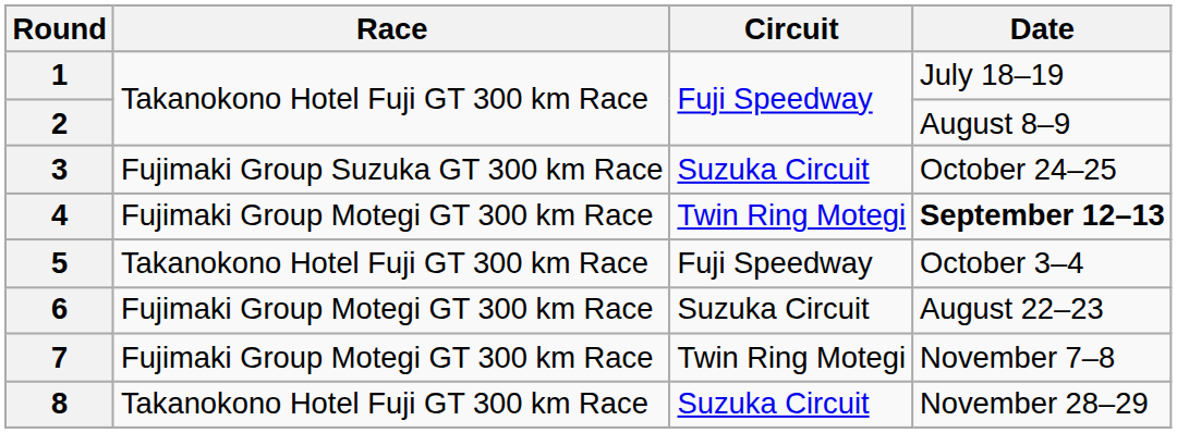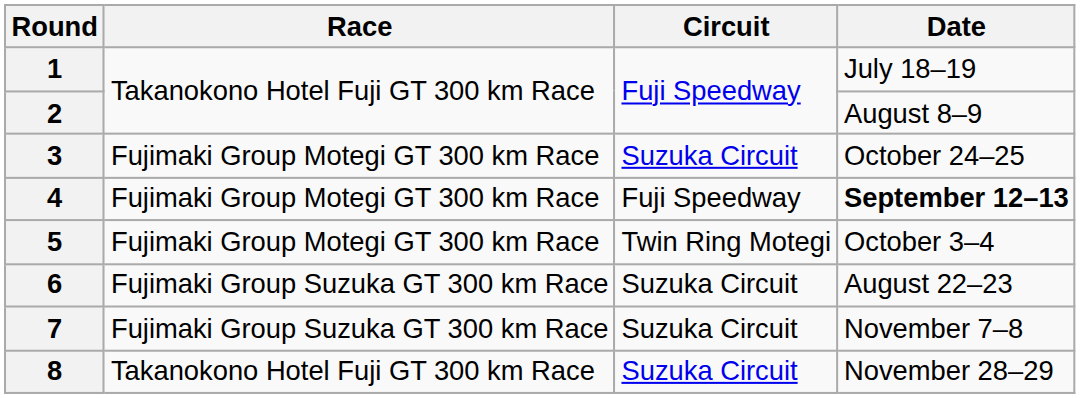 <table class="wikitable" style="font-size: 85%;">
 <tr>
 <th>Round</th>
 <th>Race</th>
 <th>Circuit</th>
 <th>Date</th>
 </tr>
 <tr>
 <th>1</th>
 <td rowspan="2">Takanokono Hotel Fuji GT 300 km Race</td>
 <td rowspan=2> <a href='#'>Fuji Speedway</a></td>
 <td>July 18–19</td>
 </tr>
 <tr>
 <th>2</th>
 <td>August 8–9</td>
 </tr>
 <tr>
 <th>3</th>
-<td>Fujimaki Group Suzuka GT 300 km Race</td>
+<td>Fujimaki Group Motegi GT 300 km Race</td>
 <td> <a href='#'>Suzuka Circuit</a></td>
 <td>October 24–25</td>
 </tr>
 <tr>
 <th>4</th>
 <td>Fujimaki Group Motegi GT 300 km Race</td>
-<td> <a href='#'>Twin Ring Motegi</a></td>
+<td> Fuji Speedway</td>
 <td><strong>September 12–13</strong></td>
 </tr>
 <tr>
 <th>5</th>
-<td>Takanokono Hotel Fuji GT 300 km Race</td>
-<td> Fuji Speedway</td>
+<td>Fujimaki Group Motegi GT 300 km Race</td>
+<td> Twin Ring Motegi</td>
 <td>October 3–4</td>
 </tr>
 <tr>
 <th>6</th>
-<td>Fujimaki Group Motegi GT 300 km Race</td>
+<td>Fujimaki Group Suzuka GT 300 km Race</td>
 <td> Suzuka Circuit</td>
 <td>August 22–23</td>
 </tr>
 <tr>
 <th>7</th>
-<td>Fujimaki Group Motegi GT 300 km Race</td>
-<td> Twin Ring Motegi</td>
+<td>Fujimaki Group Suzuka GT 300 km Race</td>
+<td> Suzuka Circuit</td>
 <td>November 7–8</td>
 </tr>
 <tr>
 <th>8</th>
 <td>Takanokono Hotel Fuji GT 300 km Race</td>
 <td> <a href='#'>Suzuka Circuit</a></td>
 <td>November 28–29</td>
 </tr>
 </table>
